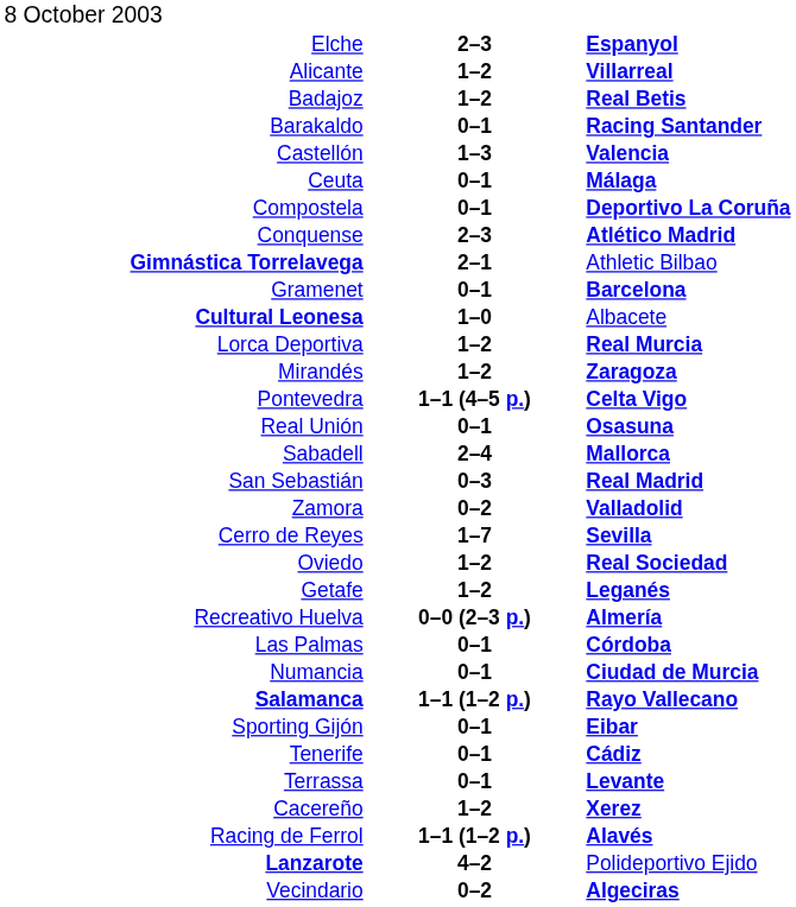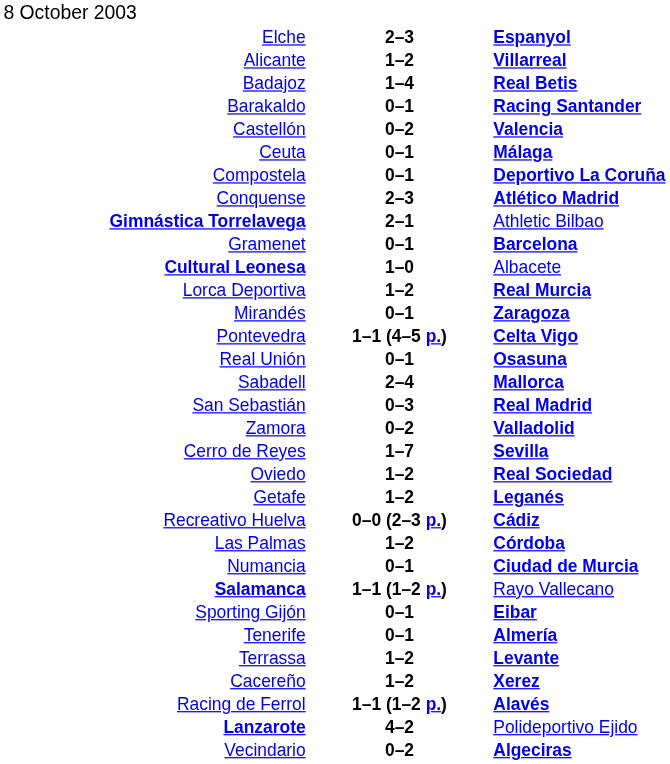 <table width=100% cellspacing=1>
 <tr>
 <th width=20%></th>
 <th width=12%></th>
 <th width=20%></th>
 <th></th>
 </tr>
 <tr>
 <td>8 October 2003</td>
 </tr>
 <tr style=font-size:90%>
 <td align=right><a href='#'>Elche</a></td>
 <td align=center><strong>2–3</strong></td>
 <td><strong><a href='#'>Espanyol</a></strong></td>
 </tr>
 <tr style=font-size:90%>
 <td align=right><a href='#'>Alicante</a></td>
 <td align=center><strong>1–2</strong></td>
 <td><strong><a href='#'>Villarreal</a></strong></td>
 </tr>
 <tr style=font-size:90%>
 <td align=right><a href='#'>Badajoz</a></td>
-<td align=center><strong>1–2</strong></td>
+<td align=center><strong>1–4</strong></td>
 <td><strong><a href='#'>Real Betis</a></strong></td>
 </tr>
 <tr style=font-size:90%>
 <td align=right><a href='#'>Barakaldo</a></td>
 <td align=center><strong>0–1</strong></td>
 <td><strong><a href='#'>Racing Santander</a></strong></td>
 </tr>
 <tr style=font-size:90%>
 <td align=right><a href='#'>Castellón</a></td>
-<td align=center><strong>1–3</strong></td>
+<td align=center><strong>0–2</strong></td>
 <td><strong><a href='#'>Valencia</a></strong></td>
 </tr>
 <tr style=font-size:90%>
 <td align=right><a href='#'>Ceuta</a></td>
 <td align=center><strong>0–1 </strong></td>
 <td><strong><a href='#'>Málaga</a></strong></td>
 </tr>
 <tr style=font-size:90%>
 <td align=right><a href='#'>Compostela</a></td>
 <td align=center><strong>0–1</strong></td>
 <td><strong><a href='#'>Deportivo La Coruña</a></strong></td>
 </tr>
 <tr style=font-size:90%>
 <td align=right><a href='#'>Conquense</a></td>
 <td align=center><strong>2–3</strong></td>
 <td><strong><a href='#'>Atlético Madrid</a></strong></td>
 </tr>
 <tr style=font-size:90%>
 <td align=right><strong><a href='#'>Gimnástica Torrelavega</a></strong></td>
 <td align=center><strong>2–1</strong></td>
 <td><a href='#'>Athletic Bilbao</a></td>
 </tr>
 <tr style=font-size:90%>
 <td align=right><a href='#'>Gramenet</a></td>
 <td align=center><strong>0–1</strong></td>
 <td><strong><a href='#'>Barcelona</a></strong></td>
 </tr>
 <tr style=font-size:90%>
 <td align=right><strong><a href='#'>Cultural Leonesa</a></strong></td>
 <td align=center><strong>1–0</strong></td>
 <td><a href='#'>Albacete</a></td>
 </tr>
 <tr style=font-size:90%>
 <td align=right><a href='#'>Lorca Deportiva</a></td>
 <td align=center><strong>1–2</strong></td>
 <td><strong><a href='#'>Real Murcia</a></strong></td>
 </tr>
 <tr style=font-size:90%>
 <td align=right><a href='#'>Mirandés</a></td>
-<td align=center><strong>1–2</strong></td>
+<td align=center><strong>0–1</strong></td>
 <td><strong><a href='#'>Zaragoza</a></strong></td>
 </tr>
 <tr style=font-size:90%>
 <td align=right><a href='#'>Pontevedra</a></td>
 <td align=center><strong>1–1 (4–5 <a href='#'>p.</a>)</strong></td>
 <td><strong><a href='#'>Celta Vigo</a></strong></td>
 </tr>
 <tr style=font-size:90%>
 <td align=right><a href='#'>Real Unión</a></td>
 <td align=center><strong>0–1 </strong></td>
 <td><strong><a href='#'>Osasuna</a></strong></td>
 </tr>
 <tr style=font-size:90%>
 <td align=right><a href='#'>Sabadell</a></td>
 <td align=center><strong>2–4</strong></td>
 <td><strong><a href='#'>Mallorca</a></strong></td>
 </tr>
 <tr style=font-size:90%>
 <td align=right><a href='#'>San Sebastián</a></td>
 <td align=center><strong>0–3</strong></td>
 <td><strong><a href='#'>Real Madrid</a></strong></td>
 </tr>
 <tr style=font-size:90%>
 <td align=right><a href='#'>Zamora</a></td>
 <td align=center><strong>0–2</strong></td>
 <td><strong><a href='#'>Valladolid</a></strong></td>
 </tr>
 <tr style=font-size:90%>
 <td align=right><a href='#'>Cerro de Reyes</a></td>
 <td align=center><strong>1–7</strong></td>
 <td><strong><a href='#'>Sevilla</a></strong></td>
 </tr>
 <tr style=font-size:90%>
 <td align=right><a href='#'>Oviedo</a></td>
 <td align=center><strong>1–2</strong></td>
 <td><strong><a href='#'>Real Sociedad</a></strong></td>
 </tr>
 <tr style=font-size:90%>
 <td align=right><a href='#'>Getafe</a></td>
 <td align=center><strong>1–2</strong></td>
 <td><strong><a href='#'>Leganés</a></strong></td>
 </tr>
 <tr style=font-size:90%>
 <td align=right><a href='#'>Recreativo Huelva</a></td>
 <td align=center><strong>0–0 (2–3 <a href='#'>p.</a>)</strong></td>
-<td><strong><a href='#'>Almería</a></strong></td>
+<td><strong><a href='#'>Cádiz</a></strong></td>
 </tr>
 <tr style=font-size:90%>
 <td align=right><a href='#'>Las Palmas</a></td>
-<td align=center><strong>0–1 </strong></td>
+<td align=center><strong>1–2 </strong></td>
 <td><strong><a href='#'>Córdoba</a></strong></td>
 </tr>
 <tr style=font-size:90%>
 <td align=right><a href='#'>Numancia</a></td>
 <td align=center><strong>0–1</strong></td>
 <td><strong><a href='#'>Ciudad de Murcia</a></strong></td>
 </tr>
 <tr style=font-size:90%>
 <td align=right><strong><a href='#'>Salamanca</a></strong></td>
 <td align=center><strong>1–1 (1–2 <a href='#'>p.</a>)</strong></td>
-<td><strong><a href='#'>Rayo Vallecano</a></strong></td>
+<td><a href='#'>Rayo Vallecano</a></td>
 </tr>
 <tr style=font-size:90%>
 <td align=right><a href='#'>Sporting Gijón</a></td>
 <td align=center><strong>0–1</strong></td>
 <td><strong><a href='#'>Eibar</a></strong></td>
 </tr>
 <tr style=font-size:90%>
 <td align=right><a href='#'>Tenerife</a></td>
 <td align=center><strong>0–1 </strong></td>
-<td><strong><a href='#'>Cádiz</a></strong></td>
+<td><strong><a href='#'>Almería</a></strong></td>
 </tr>
 <tr style=font-size:90%>
 <td align=right><a href='#'>Terrassa</a></td>
-<td align=center><strong>0–1</strong></td>
+<td align=center><strong>1–2</strong></td>
 <td><strong><a href='#'>Levante</a></strong></td>
 </tr>
 <tr style=font-size:90%>
 <td align=right><a href='#'>Cacereño</a></td>
 <td align=center><strong>1–2</strong></td>
 <td><strong><a href='#'>Xerez</a></strong></td>
 </tr>
 <tr style=font-size:90%>
 <td align=right><a href='#'>Racing de Ferrol</a></td>
 <td align=center><strong>1–1 (1–2 <a href='#'>p.</a>)</strong></td>
 <td><strong><a href='#'>Alavés</a></strong></td>
 </tr>
 <tr style=font-size:90%>
 <td align=right><strong><a href='#'>Lanzarote</a></strong></td>
 <td align=center><strong>4–2</strong></td>
 <td><a href='#'>Polideportivo Ejido</a></td>
 </tr>
 <tr style=font-size:90%>
 <td align=right><a href='#'>Vecindario</a></td>
 <td align=center><strong>0–2</strong></td>
 <td><strong><a href='#'>Algeciras</a></strong></td>
 </tr>
 </table>
